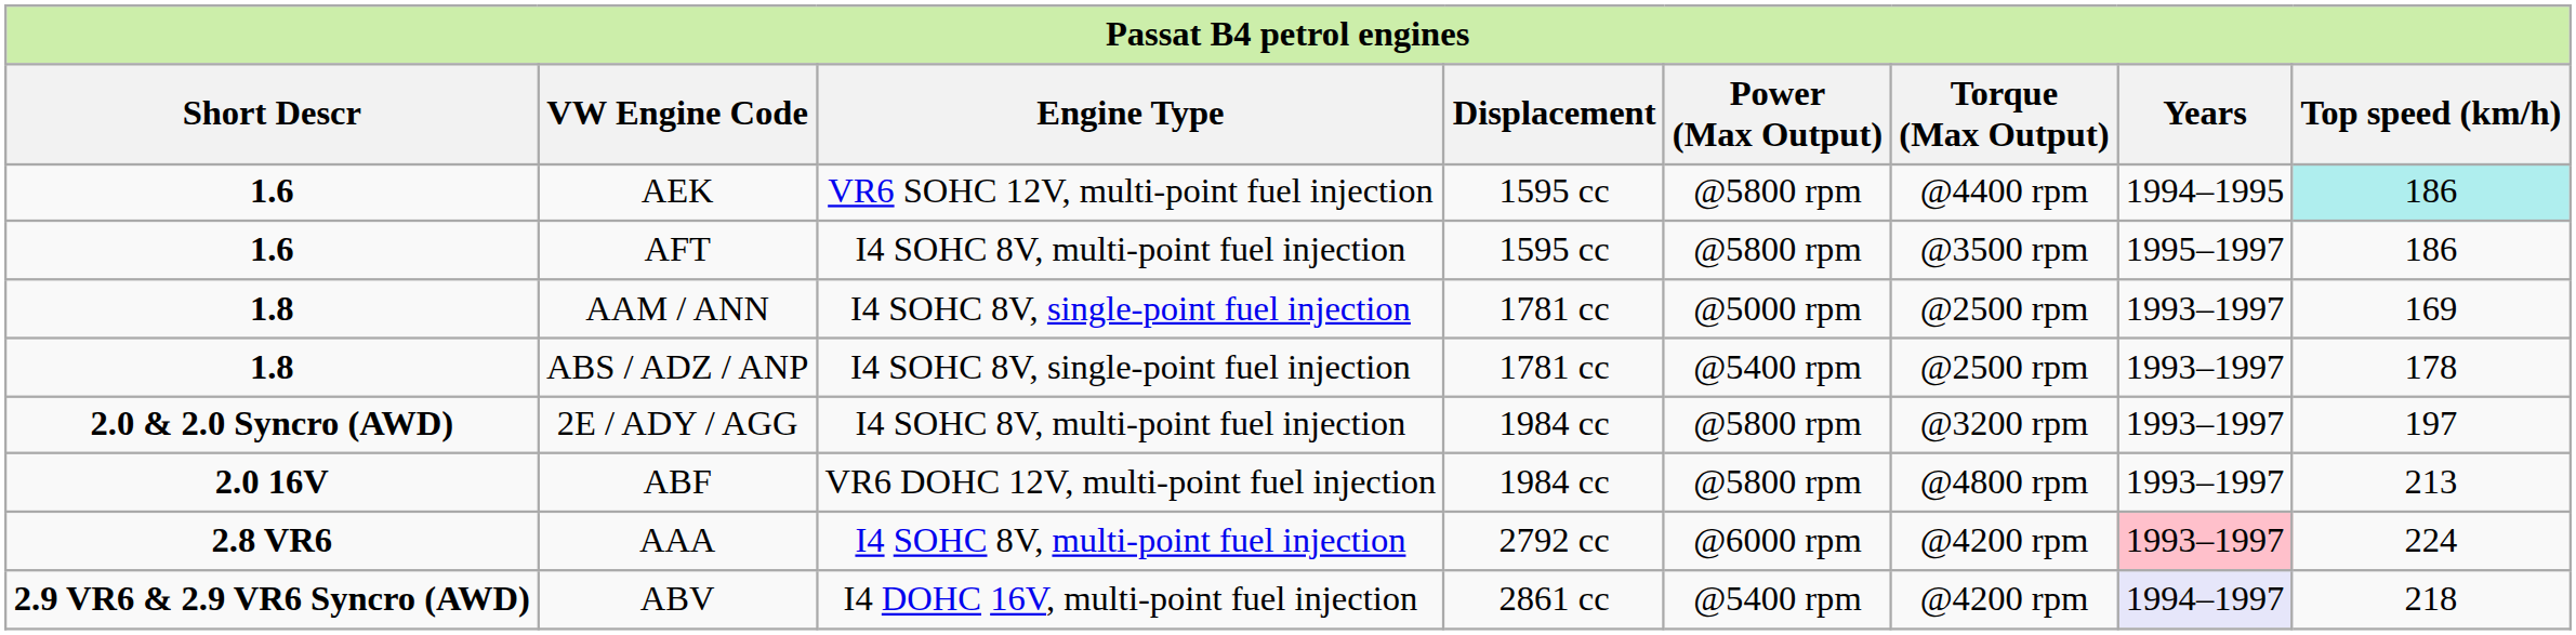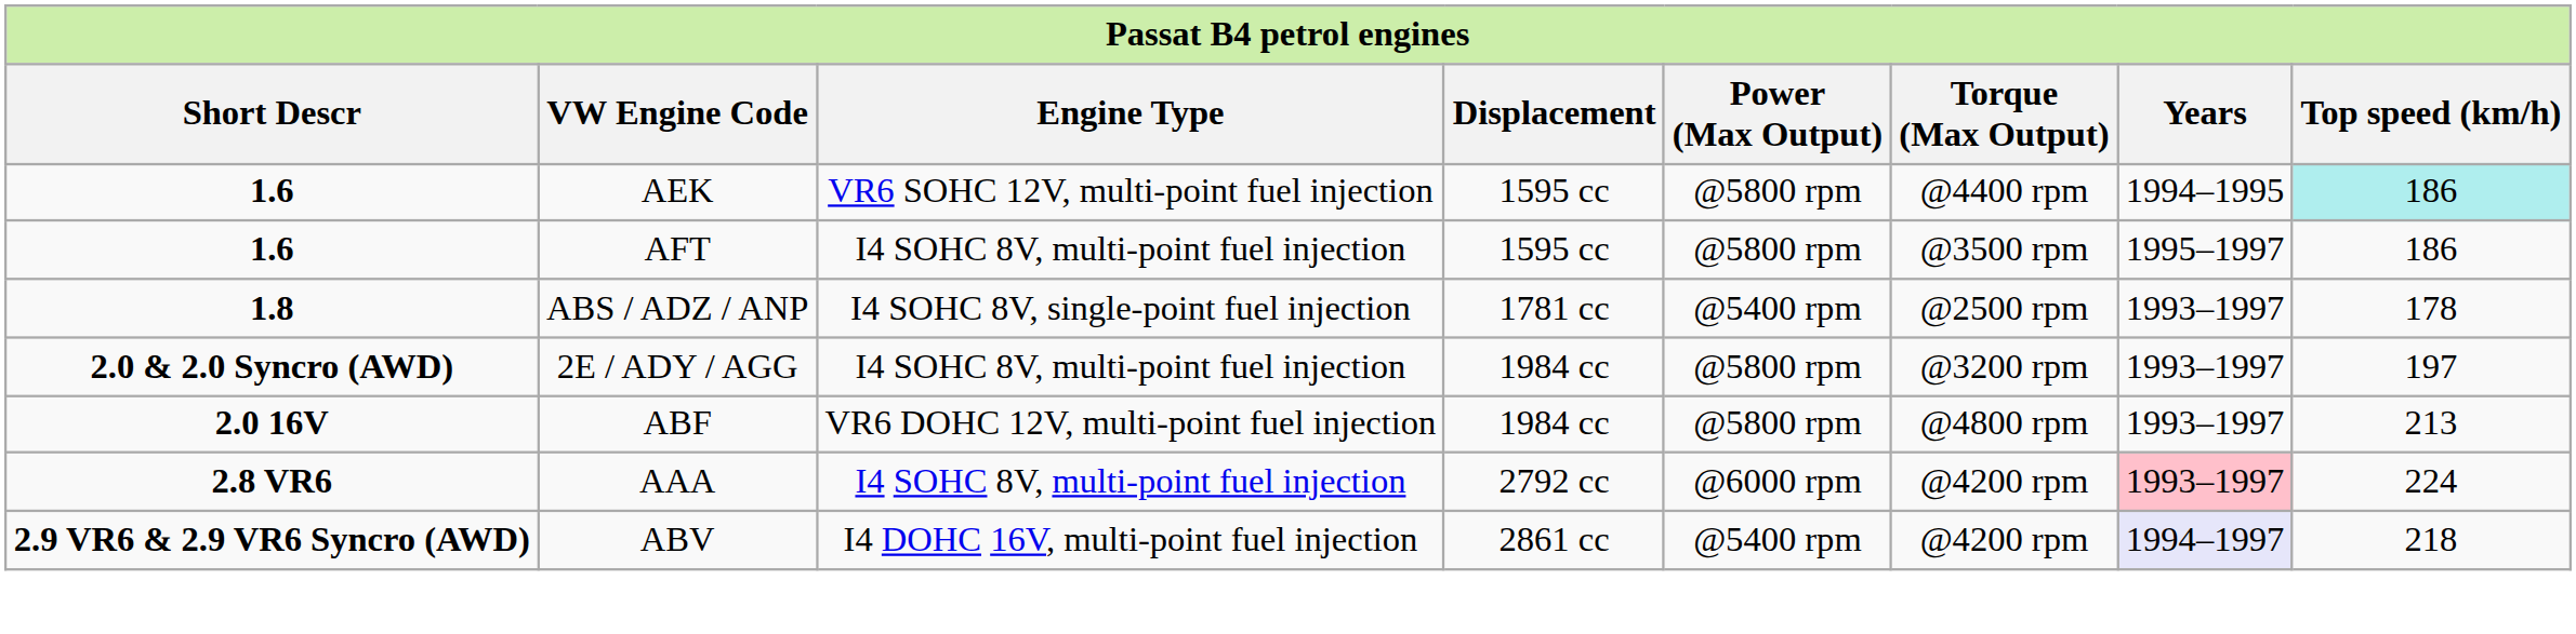 <table class="wikitable collapsible collapsed" cellpadding="0" style="text-align:center; font-size:90%;">
 <tr>
 <th colspan="8" style="width:400px; background:#cea;">Passat B4 petrol engines</th>
 </tr>
 <tr style="background:#dcdcdc; text-align:center; vertical-align:middle;">
 <th>Short Descr</th>
 <th>VW Engine Code</th>
 <th>Engine Type</th>
 <th>Displacement</th>
 <th>Power <br>(Max Output)</th>
 <th>Torque <br>(Max Output)</th>
 <th>Years</th>
 <th>Top speed (km/h)</th>
 </tr>
 <tr>
 <td><strong>1.6</strong></td>
 <td>AEK</td>
 <td><a href='#'>VR6</a> SOHC 12V, multi-point fuel injection</td>
 <td>1595 cc</td>
 <td> @5800 rpm</td>
 <td> @4400 rpm</td>
 <td>1994–1995</td>
 <td style="background: paleturquoise;">186</td>
 </tr>
 <tr>
 <td><strong>1.6</strong></td>
 <td>AFT</td>
 <td>I4 SOHC 8V, multi-point fuel injection</td>
 <td>1595 cc</td>
 <td> @5800 rpm</td>
 <td> @3500 rpm</td>
 <td>1995–1997</td>
 <td>186</td>
-</tr>
-<tr>
-<td><strong>1.8</strong></td>
-<td>AAM / ANN</td>
-<td>I4 SOHC 8V, <a href='#'>single-point fuel injection</a></td>
-<td>1781 cc</td>
-<td> @5000 rpm</td>
-<td> @2500 rpm</td>
-<td>1993–1997</td>
-<td>169</td>
 </tr>
 <tr>
 <td><strong>1.8</strong></td>
 <td>ABS / ADZ / ANP</td>
 <td>I4 SOHC 8V, single-point fuel injection</td>
 <td>1781 cc</td>
 <td> @5400 rpm</td>
 <td> @2500 rpm</td>
 <td>1993–1997</td>
 <td>178</td>
 </tr>
 <tr>
 <td><strong>2.0 & 2.0 Syncro (AWD)</strong></td>
 <td>2E / ADY / AGG</td>
 <td>I4 SOHC 8V, multi-point fuel injection</td>
 <td>1984 cc</td>
 <td> @5800 rpm</td>
 <td> @3200 rpm</td>
 <td>1993–1997</td>
 <td>197</td>
 </tr>
 <tr>
 <td><strong>2.0 16V</strong></td>
 <td>ABF</td>
 <td>VR6 DOHC 12V, multi-point fuel injection</td>
 <td>1984 cc</td>
 <td> @5800 rpm</td>
 <td> @4800 rpm</td>
 <td>1993–1997</td>
 <td>213</td>
 </tr>
 <tr>
 <td><strong>2.8 VR6</strong></td>
 <td>AAA</td>
 <td><a href='#'>I4</a> <a href='#'>SOHC</a> 8V, <a href='#'>multi-point fuel injection</a></td>
 <td>2792 cc</td>
 <td> @6000 rpm</td>
 <td> @4200 rpm</td>
 <td style="background: pink;">1993–1997</td>
 <td>224</td>
 </tr>
 <tr>
 <td><strong>2.9 VR6 & 2.9 VR6 Syncro (AWD)</strong></td>
 <td>ABV</td>
 <td>I4 <a href='#'>DOHC</a> <a href='#'>16V</a>, multi-point fuel injection</td>
 <td>2861 cc</td>
 <td> @5400 rpm</td>
 <td> @4200 rpm</td>
 <td style="background: lavender;">1994–1997</td>
 <td>218</td>
 </tr>
 </table>
